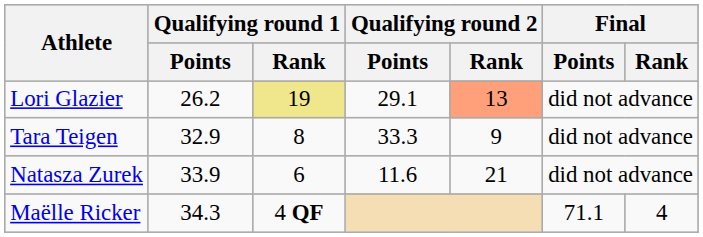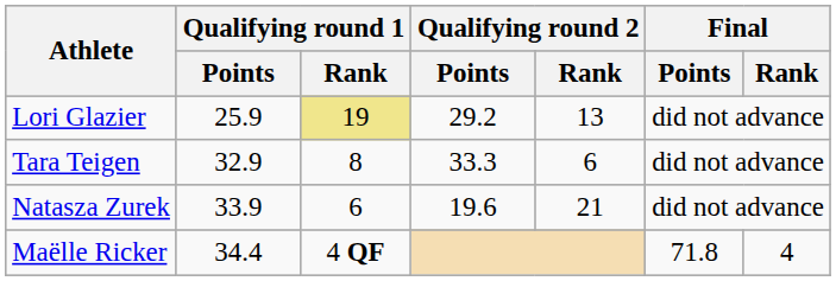 <table class="wikitable" style="font-size:90%">
 <tr>
 <th rowspan="2">Athlete</th>
 <th colspan="2">Qualifying round 1</th>
 <th colspan="2">Qualifying round 2</th>
 <th colspan="2">Final</th>
 </tr>
 <tr>
 <th>Points</th>
 <th>Rank</th>
 <th>Points</th>
 <th>Rank</th>
 <th>Points</th>
 <th>Rank</th>
 </tr>
 <tr>
 <td><a href='#'>Lori Glazier</a></td>
-<td align="center">26.2</td>
+<td align="center">25.9</td>
 <td align="center" style="background: khaki;">19</td>
-<td align="center">29.1</td>
-<td align="center" style="background: lightsalmon;">13</td>
+<td align="center">29.2</td>
+<td align="center">13</td>
 <td colspan="2">did not advance</td>
 </tr>
 <tr>
 <td><a href='#'>Tara Teigen</a></td>
 <td align="center">32.9</td>
 <td align="center">8</td>
 <td align="center">33.3</td>
-<td align="center">9</td>
+<td align="center">6</td>
 <td colspan="2">did not advance</td>
 </tr>
 <tr>
 <td><a href='#'>Natasza Zurek</a></td>
 <td align="center">33.9</td>
 <td align="center">6</td>
-<td align="center">11.6</td>
+<td align="center">19.6</td>
 <td align="center">21</td>
 <td colspan="2">did not advance</td>
 </tr>
 <tr>
 <td><a href='#'>Maëlle Ricker</a></td>
-<td align="center">34.3</td>
+<td align="center">34.4</td>
 <td align="center">4 <strong>QF</strong></td>
 <td colspan="2" bgcolor="wheat"></td>
-<td align="center">71.1</td>
+<td align="center">71.8</td>
 <td align="center">4</td>
 </tr>
 </table>
